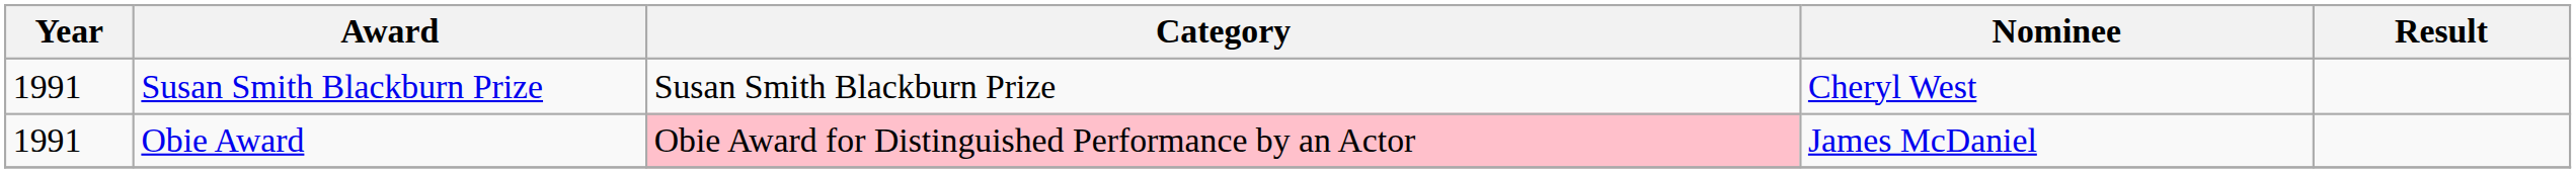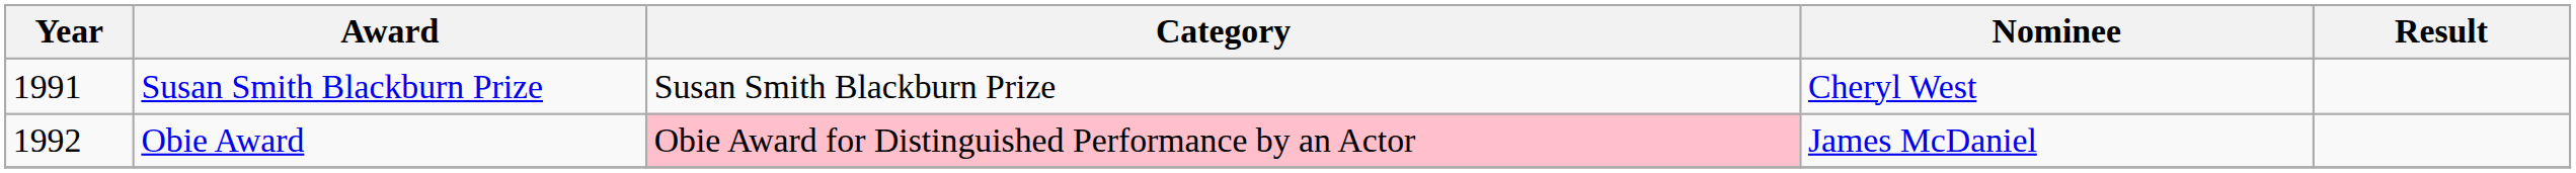 <table class="wikitable" style="width:95%;">
 <tr>
 <th style="width:5%;">Year</th>
 <th style="width:20%;">Award</th>
 <th style="width:45%;">Category</th>
 <th style="width:20%;">Nominee</th>
 <th style="width:10%;">Result</th>
 </tr>
 <tr>
 <td rowspan="1">1991</td>
 <td rowspan="1"><a href='#'>Susan Smith Blackburn Prize</a></td>
 <td>Susan Smith Blackburn Prize</td>
 <td><a href='#'>Cheryl West</a></td>
 <td></td>
 </tr>
 <tr>
-<td rowspan="1">1991</td>
+<td rowspan="1">1992</td>
 <td rowspan="1"><a href='#'>Obie Award</a></td>
 <td style="background: pink;">Obie Award for Distinguished Performance by an Actor</td>
 <td><a href='#'>James McDaniel</a></td>
 <td></td>
 </tr>
 <tr>
 </tr>
 </table>
